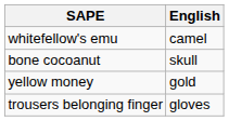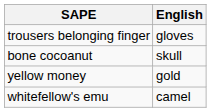 <table class="wikitable">
 <tr>
 <th>SAPE</th>
 <th>English</th>
 </tr>
 <tr>
-<td>whitefellow's emu</td>
-<td>camel</td>
+<td>trousers belonging finger</td>
+<td>gloves</td>
 </tr>
 <tr>
 <td>bone cocoanut</td>
 <td>skull</td>
 </tr>
 <tr>
 <td>yellow money</td>
 <td>gold</td>
 </tr>
 <tr>
-<td>trousers belonging finger</td>
-<td>gloves</td>
+<td>whitefellow's emu</td>
+<td>camel</td>
 </tr>
 </table>
